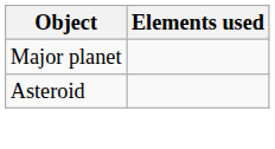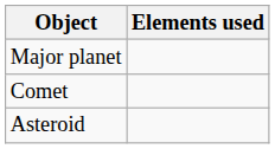 <table class="wikitable">
 <tr>
 <th>Object</th>
 <th>Elements used</th>
 </tr>
 <tr>
 <td>Major planet</td>
 <td></td>
 </tr>
 <tr>
+<td>Comet</td>
+<td></td>
+</tr>
+<tr>
 <td>Asteroid</td>
 <td></td>
 </tr>
 </table>
